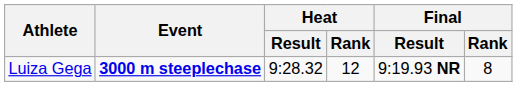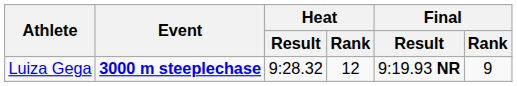 <table class="wikitable"  style=font-size:90%>
 <tr>
 <th rowspan="2">Athlete</th>
 <th rowspan="2">Event</th>
 <th colspan="2">Heat</th>
 <th colspan="2">Final</th>
 </tr>
 <tr>
 <th>Result</th>
 <th>Rank</th>
 <th>Result</th>
 <th>Rank</th>
 </tr>
 <tr style=text-align:center>
 <td style=text-align:left><a href='#'>Luiza Gega</a></td>
 <td style=text-align:left><strong><a href='#'>3000 m steeplechase</a></strong></td>
 <td>9:28.32</td>
 <td>12</td>
 <td>9:19.93 <strong>NR</strong></td>
-<td>8</td>
+<td>9</td>
 </tr>
 </table>
